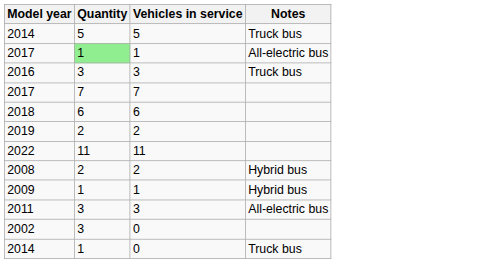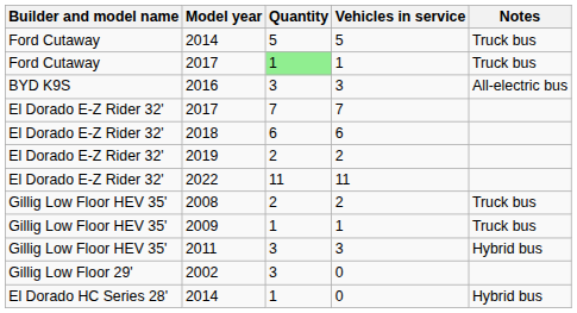 <table class="wikitable">
 <tr>
+<th>Builder and model name</th>
 <th>Model year</th>
 <th>Quantity</th>
 <th>Vehicles in service</th>
 <th>Notes</th>
 </tr>
 <tr>
+<td>Ford Cutaway</td>
 <td>2014</td>
 <td>5</td>
 <td>5</td>
 <td>Truck bus</td>
 </tr>
 <tr>
+<td>Ford Cutaway</td>
 <td>2017</td>
 <td style="background: lightgreen;">1</td>
 <td>1</td>
+<td>Truck bus</td>
+</tr>
+<tr>
+<td>BYD K9S</td>
+<td>2016</td>
+<td>3</td>
+<td>3</td>
 <td>All-electric bus</td>
 </tr>
 <tr>
-<td>2016</td>
-<td>3</td>
-<td>3</td>
-<td>Truck bus</td>
-</tr>
-<tr>
+<td>El Dorado E-Z Rider 32'</td>
 <td>2017</td>
 <td>7</td>
 <td>7</td>
 <td></td>
 </tr>
 <tr>
+<td>El Dorado E-Z Rider 32'</td>
 <td>2018</td>
 <td>6</td>
 <td>6</td>
 <td></td>
 </tr>
 <tr>
+<td>El Dorado E-Z Rider 32'</td>
 <td>2019</td>
 <td>2</td>
 <td>2</td>
 <td></td>
 </tr>
 <tr>
+<td>El Dorado E-Z Rider 32'</td>
 <td>2022</td>
 <td>11</td>
 <td>11</td>
 <td></td>
 </tr>
 <tr>
+<td>Gillig Low Floor HEV 35'</td>
 <td>2008</td>
 <td>2</td>
 <td>2</td>
+<td>Truck bus</td>
+</tr>
+<tr>
+<td>Gillig Low Floor HEV 35'</td>
+<td>2009</td>
+<td>1</td>
+<td>1</td>
+<td>Truck bus</td>
+</tr>
+<tr>
+<td>Gillig Low Floor HEV 35'</td>
+<td>2011</td>
+<td>3</td>
+<td>3</td>
 <td>Hybrid bus</td>
 </tr>
 <tr>
-<td>2009</td>
-<td>1</td>
-<td>1</td>
-<td>Hybrid bus</td>
-</tr>
-<tr>
-<td>2011</td>
-<td>3</td>
-<td>3</td>
-<td>All-electric bus</td>
-</tr>
-<tr>
+<td>Gillig Low Floor 29'</td>
 <td>2002</td>
 <td>3</td>
 <td>0</td>
 <td></td>
 </tr>
 <tr>
+<td>El Dorado HC Series 28'</td>
 <td>2014</td>
 <td>1</td>
 <td>0</td>
-<td>Truck bus</td>
+<td>Hybrid bus</td>
 </tr>
 </table>
